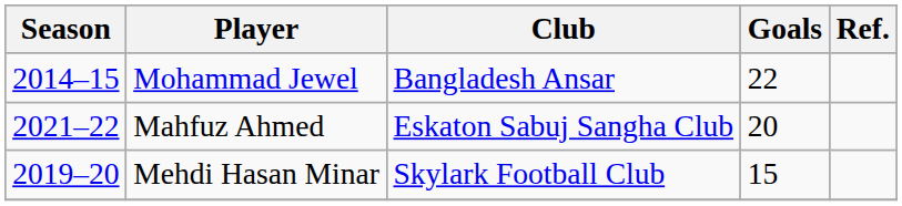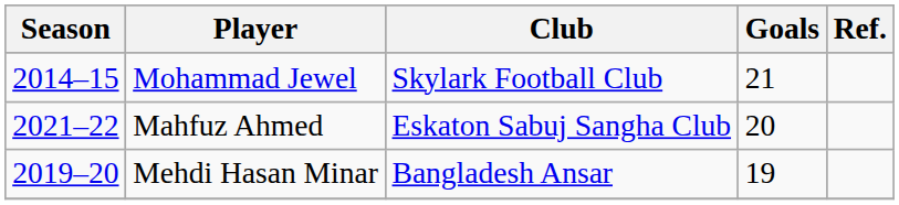 <table class="wikitable">
 <tr>
 <th>Season</th>
 <th>Player</th>
 <th>Club</th>
 <th>Goals</th>
 <th>Ref.</th>
 </tr>
 <tr>
 <td><a href='#'>2014–15</a></td>
 <td><a href='#'>Mohammad Jewel</a></td>
-<td><a href='#'>Bangladesh Ansar</a></td>
-<td>22</td>
+<td><a href='#'>Skylark Football Club</a></td>
+<td>21</td>
 <td></td>
 </tr>
 <tr>
 <td><a href='#'>2021–22</a></td>
 <td>Mahfuz Ahmed</td>
 <td><a href='#'>Eskaton Sabuj Sangha Club</a></td>
 <td>20</td>
 <td></td>
 </tr>
 <tr>
 <td><a href='#'>2019–20</a></td>
 <td>Mehdi Hasan Minar</td>
-<td><a href='#'>Skylark Football Club</a></td>
-<td>15</td>
+<td><a href='#'>Bangladesh Ansar</a></td>
+<td>19</td>
 <td></td>
 </tr>
 <tr>
 </tr>
 </table>
